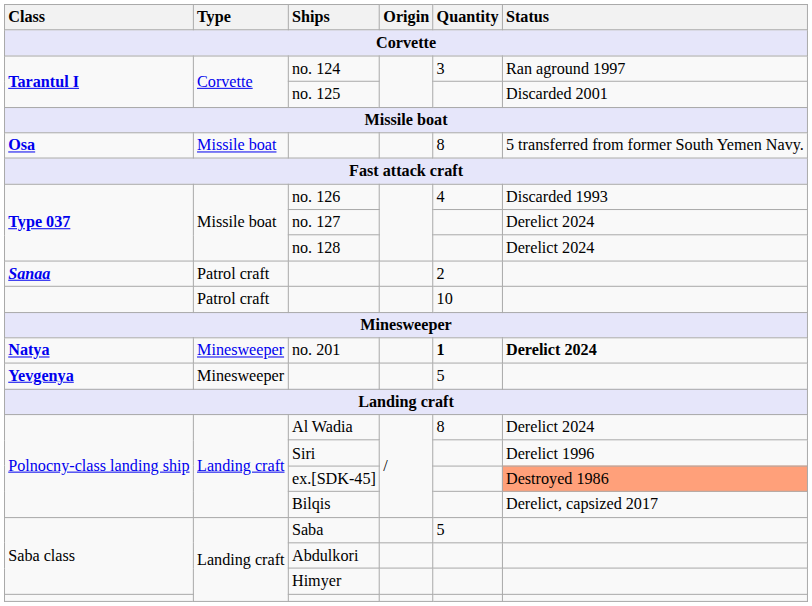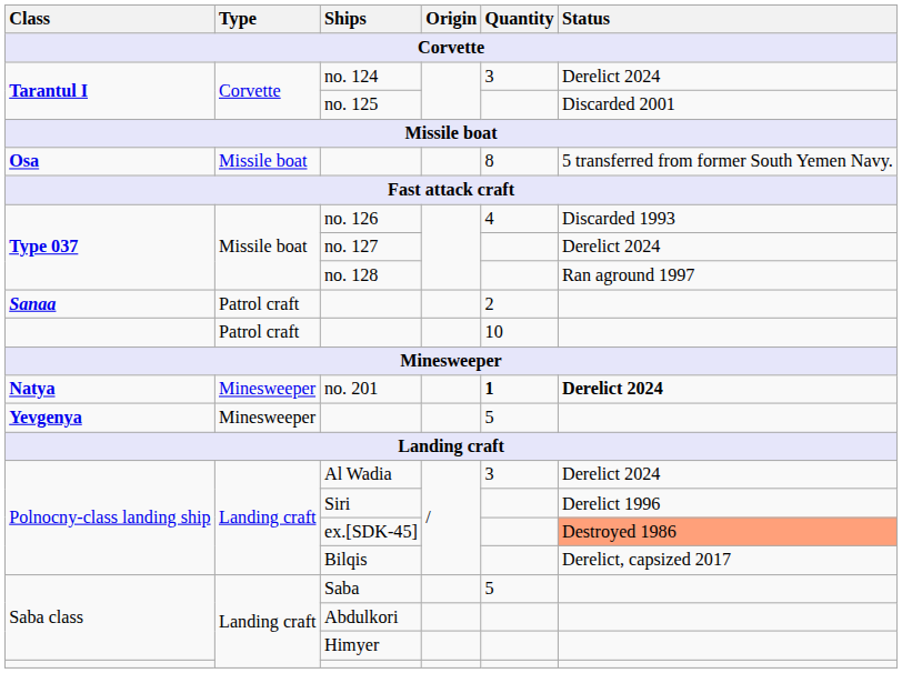 <table class="wikitable">
 <tr>
 <th style="text-align: left;">Class</th>
 <th style="text-align: left;">Type</th>
 <th style="text-align: left;">Ships</th>
 <th style="text-align: left;">Origin</th>
 <th style="text-align: left;">Quantity</th>
 <th style="text-align: left;">Status</th>
 </tr>
 <tr>
 <th colspan="7" style="background: lavender;">Corvette</th>
 </tr>
 <tr>
 <td rowspan="2"><a href='#'><strong>Tarantul I</strong></a></td>
 <td rowspan="2"><a href='#'>Corvette</a></td>
 <td>no. 124</td>
 <td rowspan="2"></td>
 <td>3</td>
-<td>Ran aground 1997</td>
+<td>Derelict 2024</td>
 </tr>
 <tr>
 <td>no. 125</td>
 <td></td>
 <td>Discarded 2001</td>
 </tr>
 <tr>
 <th colspan="7" style="background: lavender;">Missile boat</th>
 </tr>
 <tr>
 <td><a href='#'><strong>Osa</strong></a></td>
 <td><a href='#'>Missile boat</a></td>
 <td></td>
 <td></td>
 <td>8</td>
 <td>5 transferred from former South Yemen Navy.</td>
 </tr>
 <tr>
 <th colspan="7" style="background: lavender;">Fast attack craft</th>
 </tr>
 <tr>
 <td rowspan="3"><a href='#'><strong>Type 037</strong></a></td>
 <td rowspan="3">Missile boat</td>
 <td>no. 126</td>
 <td rowspan="3"></td>
 <td>4</td>
 <td>Discarded 1993</td>
 </tr>
 <tr>
 <td>no. 127</td>
 <td></td>
 <td>Derelict 2024</td>
 </tr>
 <tr>
 <td>no. 128</td>
 <td></td>
-<td>Derelict 2024</td>
+<td>Ran aground 1997</td>
 </tr>
 <tr>
 <td><a href='#'><strong><em>Sanaa</em></strong></a></td>
 <td>Patrol craft</td>
 <td></td>
 <td></td>
 <td>2</td>
 <td></td>
 </tr>
 <tr>
 <td></td>
 <td>Patrol craft</td>
 <td></td>
 <td></td>
 <td>10</td>
 <td></td>
 </tr>
 <tr>
 <th colspan="7" style="background: lavender;">Minesweeper</th>
 </tr>
 <tr>
 <td><a href='#'><strong>Natya</strong></a></td>
 <td><a href='#'>Minesweeper</a></td>
 <td>no. 201</td>
 <td></td>
 <td><strong>1</strong></td>
 <td><strong>Derelict 2024</strong></td>
 </tr>
 <tr>
 <td><a href='#'><strong>Yevgenya</strong></a></td>
 <td>Minesweeper</td>
 <td></td>
 <td></td>
 <td>5</td>
 <td></td>
 </tr>
 <tr>
 <th colspan="7" style="background: lavender;">Landing craft</th>
 </tr>
 <tr>
 <td rowspan="4"><a href='#'>Polnocny-class landing ship</a></td>
 <td rowspan="4"><a href='#'>Landing craft</a></td>
 <td>Al Wadia</td>
 <td rowspan="4"> / </td>
-<td>8</td>
+<td>3</td>
 <td>Derelict 2024</td>
 </tr>
 <tr>
 <td>Siri</td>
 <td></td>
 <td>Derelict 1996</td>
 </tr>
 <tr>
 <td>ex.[SDK-45]</td>
 <td></td>
 <td style="background: lightsalmon;">Destroyed 1986</td>
 </tr>
 <tr>
 <td>Bilqis</td>
 <td></td>
 <td>Derelict, capsized 2017</td>
 </tr>
 <tr>
 <td rowspan="3">Saba class</td>
 <td rowspan="4">Landing craft</td>
 <td>Saba</td>
 <td></td>
 <td>5</td>
 <td></td>
 </tr>
 <tr>
 <td>Abdulkori</td>
 <td></td>
 <td></td>
 <td></td>
 </tr>
 <tr>
 <td>Himyer</td>
 <td></td>
 <td></td>
 <td></td>
 </tr>
 <tr>
 <td></td>
 <td></td>
 <td></td>
 <td></td>
 <td></td>
 </tr>
 </table>
